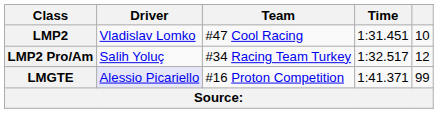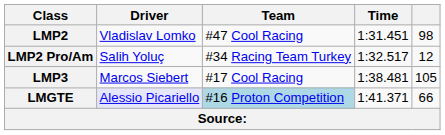 <table class="wikitable" style="font-size:85%;">
 <tr>
 <th>Class</th>
 <th>Driver</th>
 <th>Team</th>
 <th>Time</th>
 <th></th>
 </tr>
 <tr>
 <th>LMP2</th>
 <td> <a href='#'>Vladislav Lomko</a></td>
 <td> #47 <a href='#'>Cool Racing</a></td>
 <td>1:31.451</td>
-<td align="center">10</td>
+<td align="center">98</td>
 </tr>
 <tr>
 <th>LMP2 Pro/Am</th>
 <td> <a href='#'>Salih Yoluç</a></td>
 <td> #34 <a href='#'>Racing Team Turkey</a></td>
 <td>1:32.517</td>
 <td align="center">12</td>
 </tr>
 <tr>
+<th>LMP3</th>
+<td> <a href='#'>Marcos Siebert</a></td>
+<td> #17 <a href='#'>Cool Racing</a></td>
+<td>1:38.481</td>
+<td align="center">105</td>
+</tr>
+<tr>
 <th>LMGTE</th>
 <td style="background: lavender;"> <a href='#'>Alessio Picariello</a></td>
-<td> #16 <a href='#'>Proton Competition</a></td>
+<td style="background: lightblue;"> #16 <a href='#'>Proton Competition</a></td>
 <td>1:41.371</td>
-<td align="center">99</td>
+<td align="center">66</td>
 </tr>
 <tr>
 <th colspan="5">Source:</th>
 </tr>
 </table>
